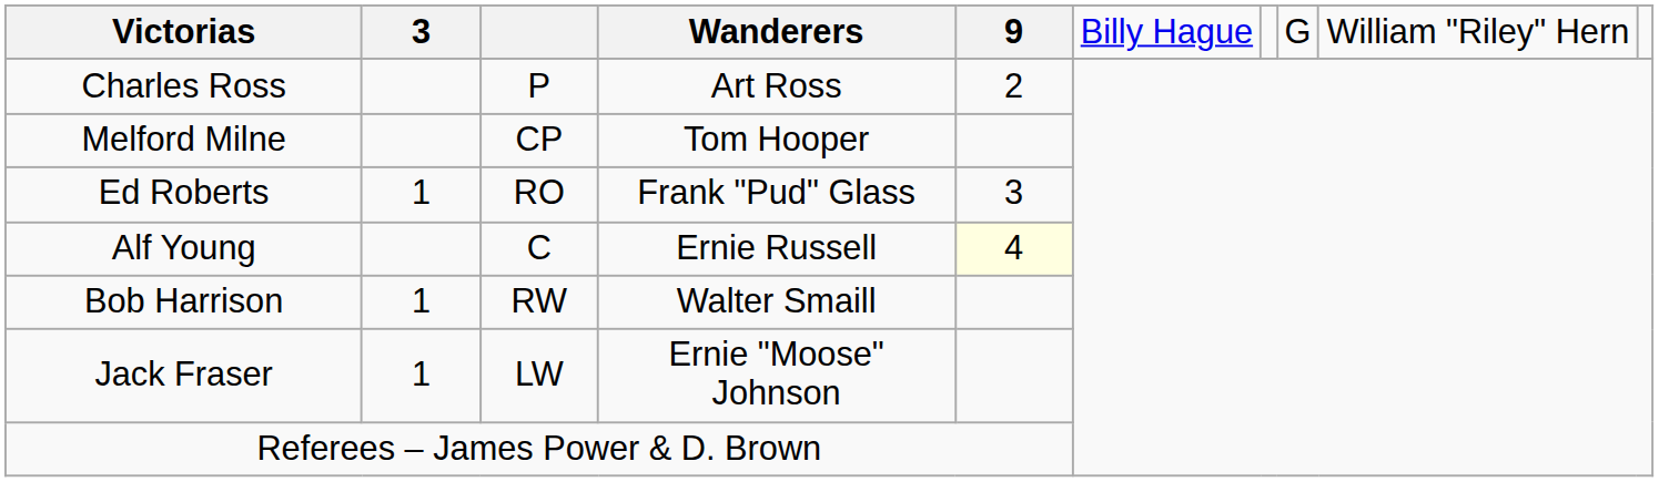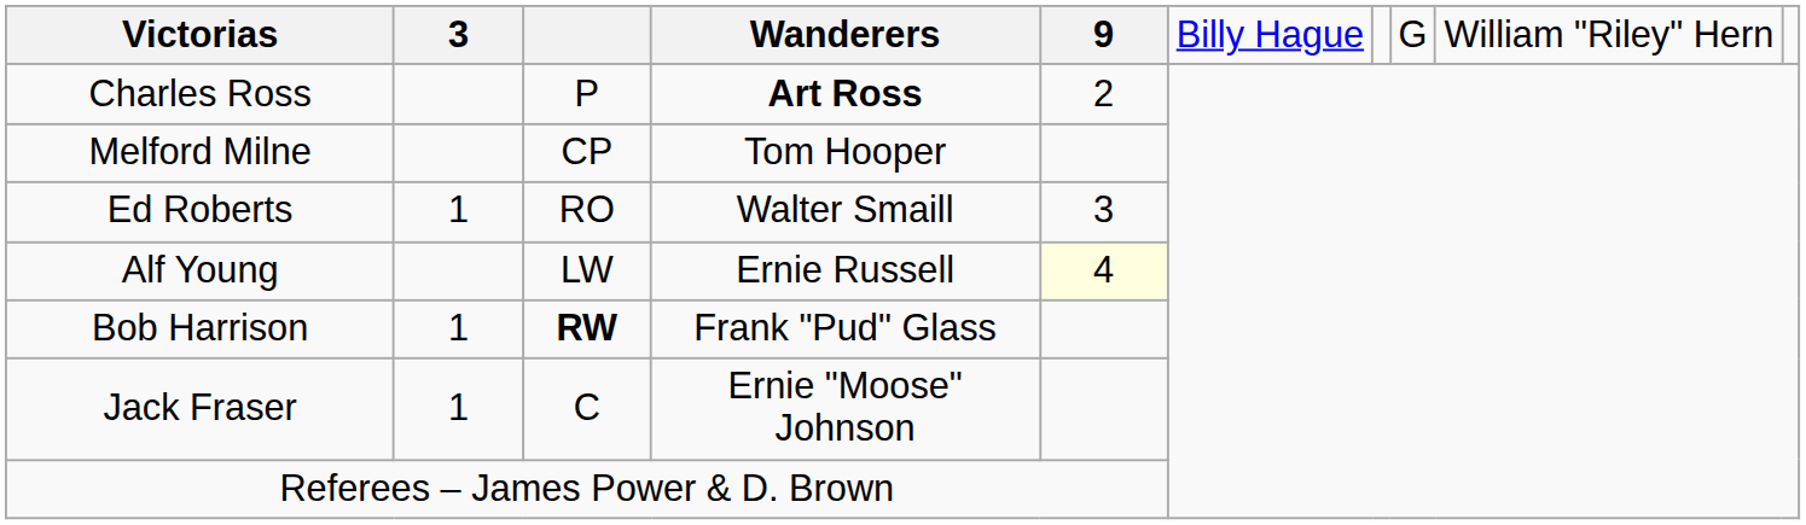 <table class="wikitable" style="text-align:center;">
 <tr>
 <th style="width:10em">Victorias</th>
 <th style="width:3em">3</th>
 <th style="width:3em"></th>
 <th style="width:10em">Wanderers</th>
 <th style="width:3em">9</th>
 <td><a href='#'>Billy Hague</a></td>
 <td></td>
 <td>G</td>
 <td>William "Riley" Hern</td>
 <td></td>
 </tr>
 <tr>
 <td>Charles Ross</td>
 <td></td>
 <td>P</td>
-<td>Art Ross</td>
+<td><strong>Art Ross</strong></td>
 <td>2</td>
 </tr>
 <tr>
 <td>Melford Milne</td>
 <td></td>
 <td>CP</td>
 <td>Tom Hooper</td>
 <td></td>
 </tr>
 <tr>
 <td>Ed Roberts</td>
 <td>1</td>
 <td>RO</td>
-<td>Frank "Pud" Glass</td>
+<td>Walter Smaill</td>
 <td>3</td>
 </tr>
 <tr>
 <td>Alf Young</td>
 <td></td>
-<td>C</td>
+<td>LW</td>
 <td>Ernie Russell</td>
 <td style="background: lightyellow;">4</td>
 </tr>
 <tr>
 <td>Bob Harrison</td>
 <td>1</td>
-<td>RW</td>
-<td>Walter Smaill</td>
+<td><strong>RW</strong></td>
+<td>Frank "Pud" Glass</td>
 <td></td>
 </tr>
 <tr>
 <td>Jack Fraser</td>
 <td>1</td>
-<td>LW</td>
+<td>C</td>
 <td>Ernie "Moose" Johnson</td>
 <td></td>
 </tr>
 <tr>
 <td colspan="5">Referees – James Power & D. Brown</td>
 </tr>
 </table>
